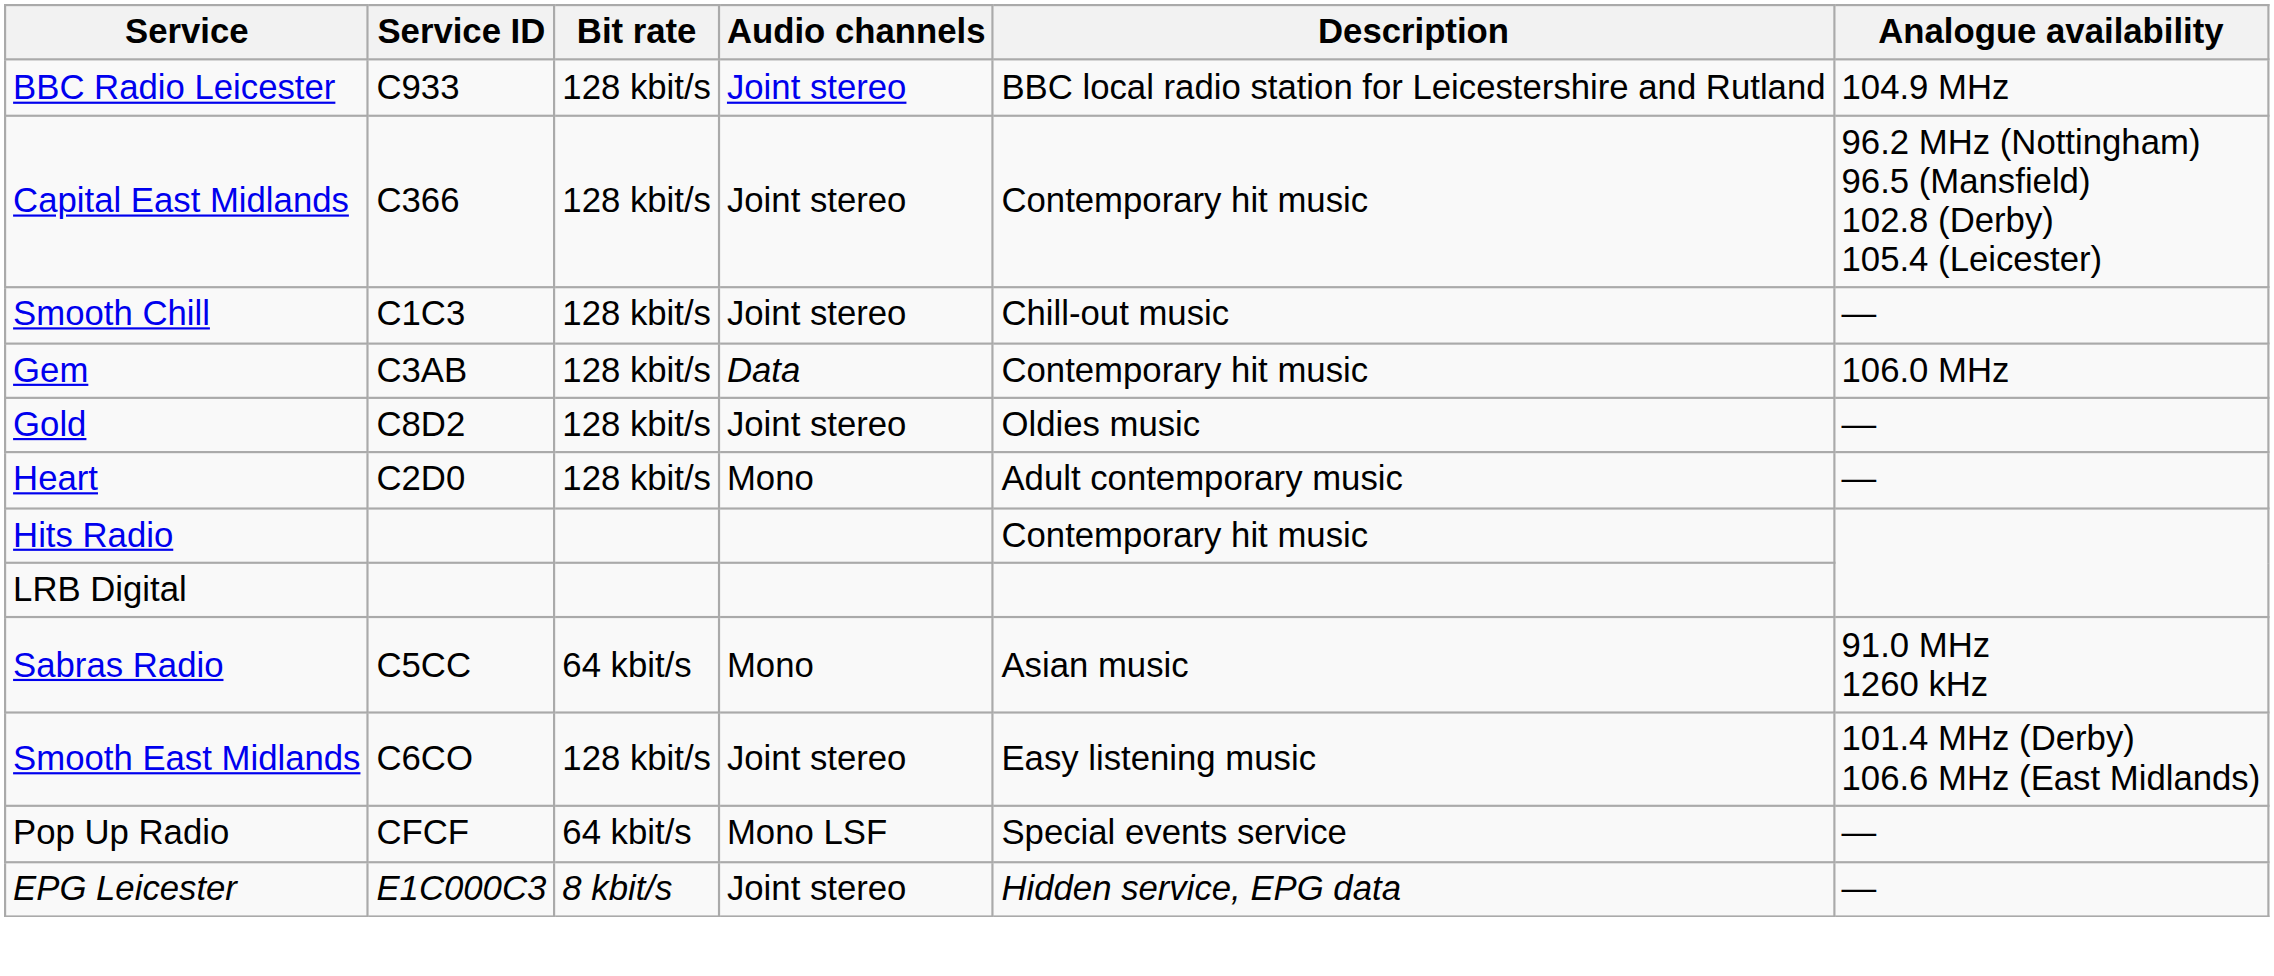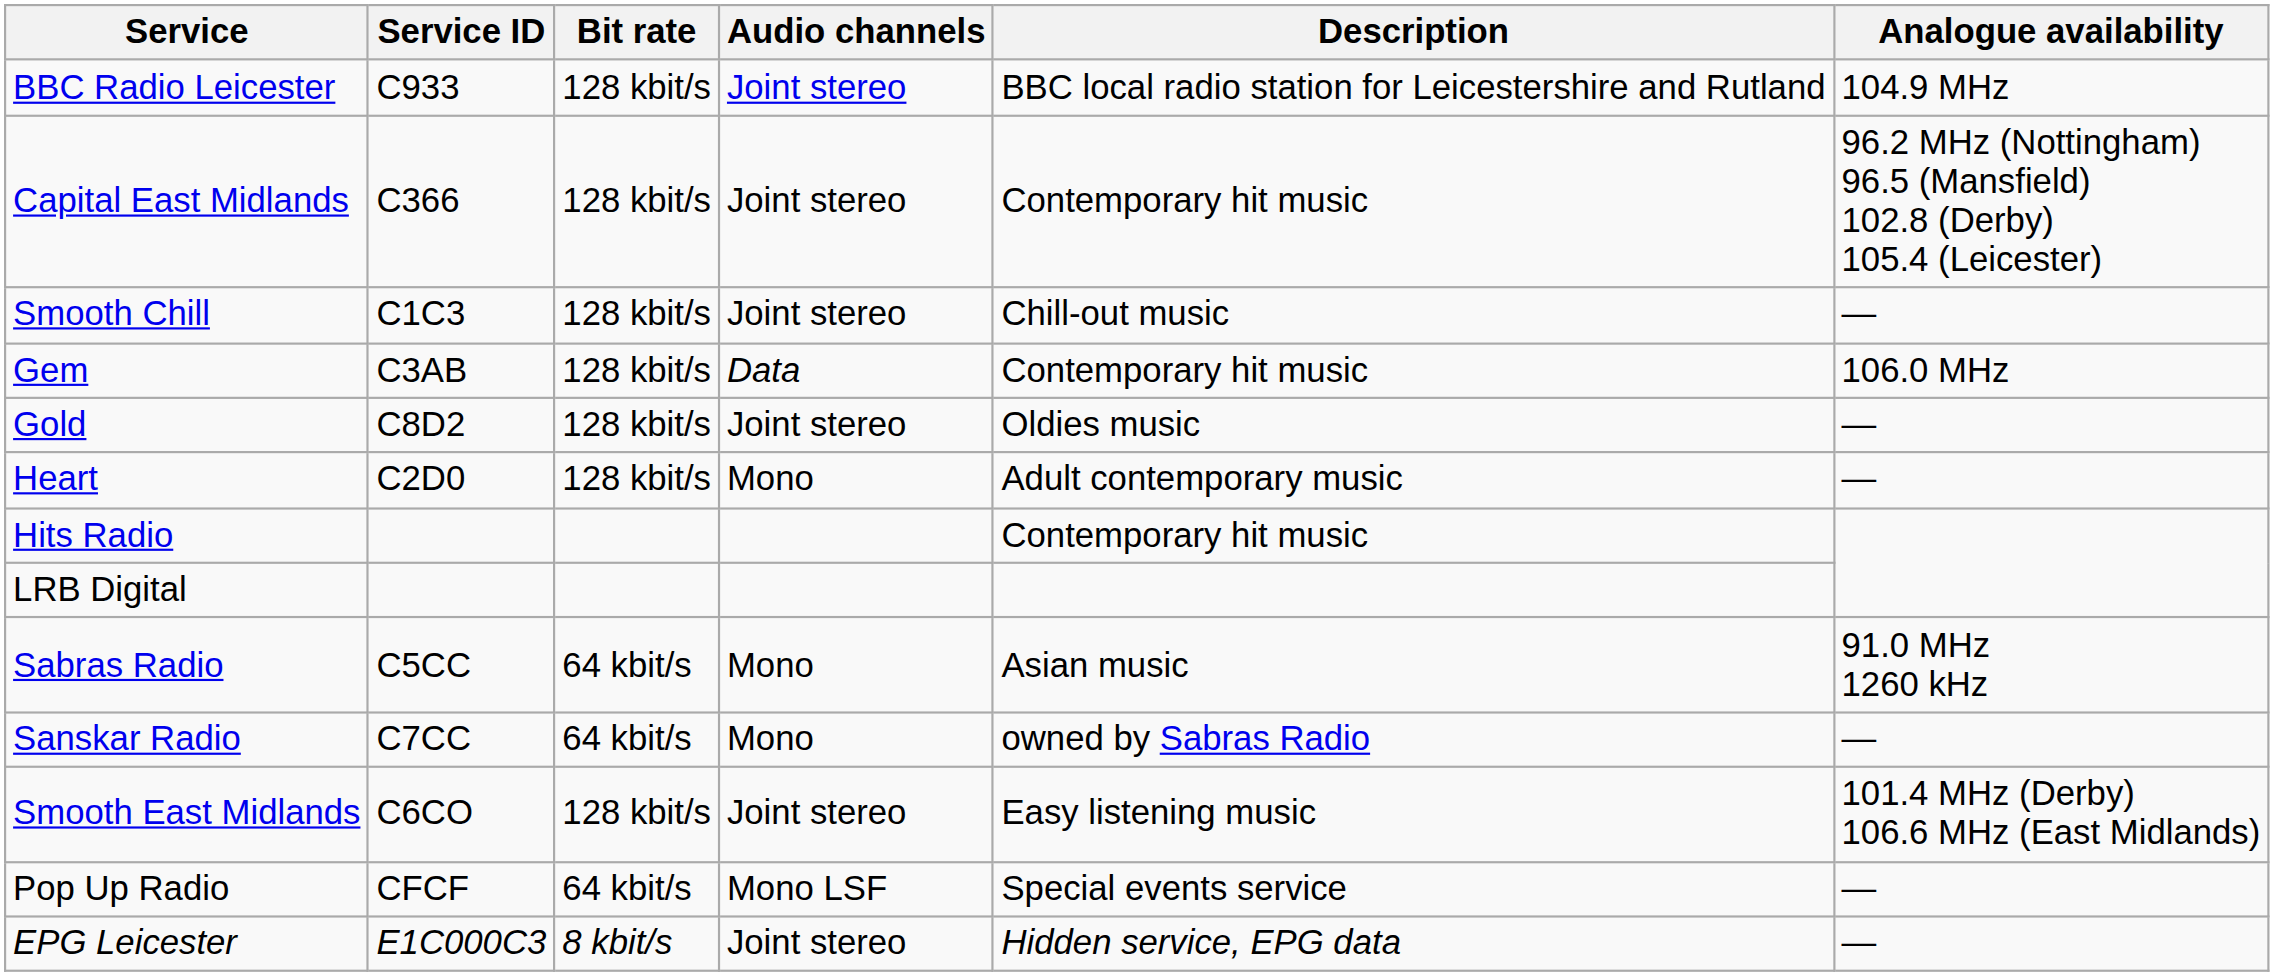 <table class="wikitable sortable">
 <tr>
 <th>Service</th>
 <th>Service ID</th>
 <th>Bit rate</th>
 <th>Audio channels</th>
 <th>Description</th>
 <th>Analogue availability</th>
 </tr>
 <tr>
 <td><a href='#'>BBC Radio Leicester</a></td>
 <td>C933</td>
 <td>128 kbit/s</td>
 <td><a href='#'>Joint stereo</a></td>
 <td>BBC local radio station for Leicestershire and Rutland</td>
 <td>104.9 MHz</td>
 </tr>
 <tr>
 <td><a href='#'>Capital East Midlands</a></td>
 <td>C366</td>
 <td>128 kbit/s</td>
 <td>Joint stereo</td>
 <td>Contemporary hit music</td>
 <td>96.2 MHz (Nottingham)<br>96.5 (Mansfield)<br>102.8 (Derby)<br>105.4 (Leicester)</td>
 </tr>
 <tr>
 <td><a href='#'>Smooth Chill</a></td>
 <td>C1C3</td>
 <td>128 kbit/s</td>
 <td>Joint stereo</td>
 <td>Chill-out music</td>
 <td>—</td>
 </tr>
 <tr>
 <td><a href='#'>Gem</a></td>
 <td>C3AB</td>
 <td>128 kbit/s</td>
 <td><em>Data</em></td>
 <td>Contemporary hit music</td>
 <td>106.0 MHz</td>
 </tr>
 <tr>
 <td><a href='#'>Gold</a></td>
 <td>C8D2</td>
 <td>128 kbit/s</td>
 <td>Joint stereo</td>
 <td>Oldies music</td>
 <td>—</td>
 </tr>
 <tr>
 <td><a href='#'>Heart</a></td>
 <td>C2D0</td>
 <td>128 kbit/s</td>
 <td>Mono</td>
 <td>Adult contemporary music</td>
 <td>—</td>
 </tr>
 <tr>
 <td><a href='#'>Hits Radio</a></td>
 <td></td>
 <td></td>
 <td></td>
 <td>Contemporary hit music</td>
 </tr>
 <tr>
 <td>LRB Digital</td>
 <td></td>
 <td></td>
 <td></td>
 <td></td>
 </tr>
 <tr>
 <td><a href='#'>Sabras Radio</a></td>
 <td>C5CC</td>
 <td>64 kbit/s</td>
 <td>Mono</td>
 <td>Asian music</td>
 <td>91.0 MHz<br>1260 kHz</td>
 </tr>
 <tr>
+<td><a href='#'>Sanskar Radio</a></td>
+<td>C7CC</td>
+<td>64 kbit/s</td>
+<td>Mono</td>
+<td>owned by <a href='#'>Sabras Radio</a></td>
+<td>—</td>
+</tr>
+<tr>
 <td><a href='#'>Smooth East Midlands</a></td>
 <td>C6CO</td>
 <td>128 kbit/s</td>
 <td>Joint stereo</td>
 <td>Easy listening music</td>
 <td>101.4 MHz (Derby)<br>106.6 MHz (East Midlands)</td>
 </tr>
 <tr>
 <td>Pop Up Radio</td>
 <td>CFCF</td>
 <td>64 kbit/s</td>
 <td>Mono LSF</td>
 <td>Special events service</td>
 <td>—</td>
 </tr>
 <tr>
 <td><em>EPG Leicester</em></td>
 <td><em>E1C000C3</em></td>
 <td><em>8 kbit/s</em></td>
 <td>Joint stereo</td>
 <td><em>Hidden service, EPG data</em></td>
 <td>—</td>
 </tr>
 </table>
